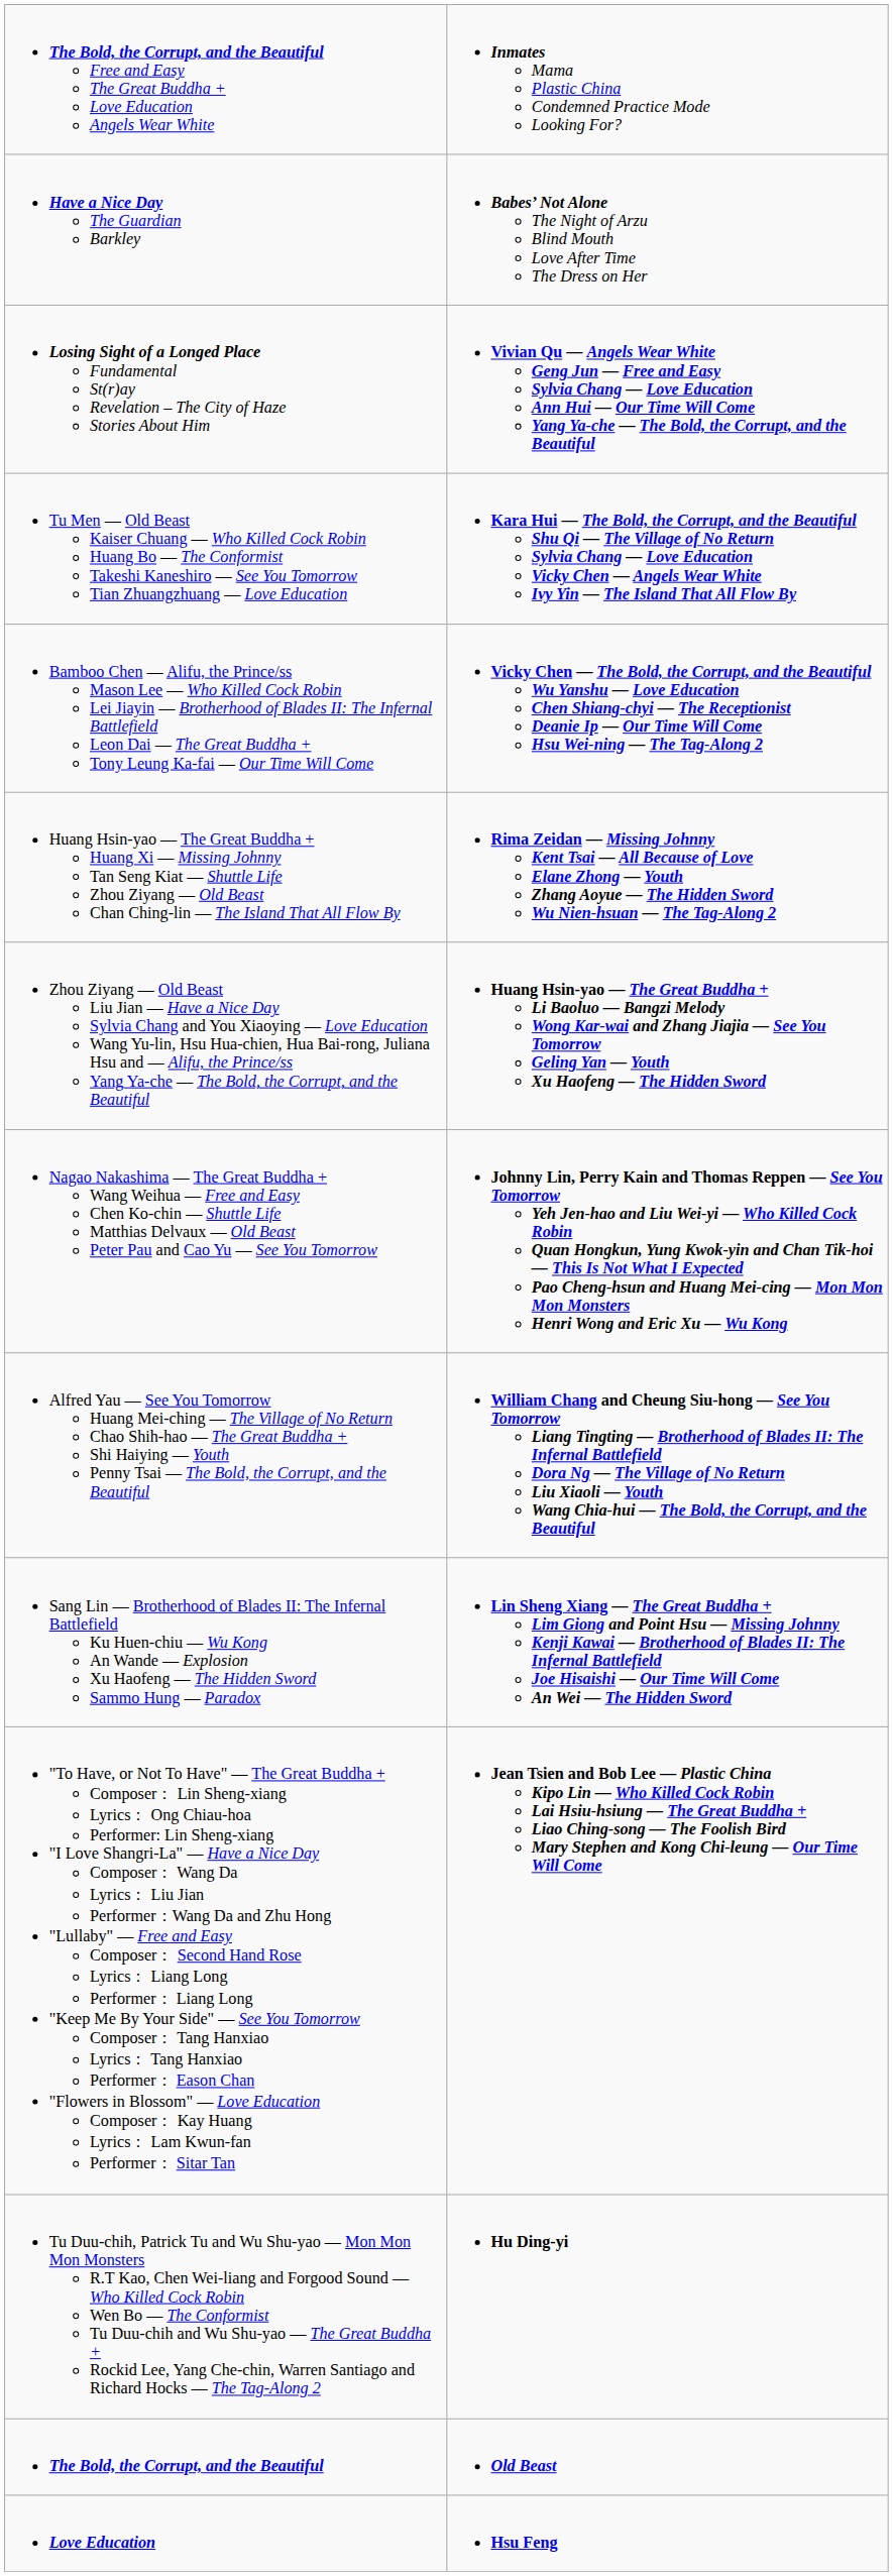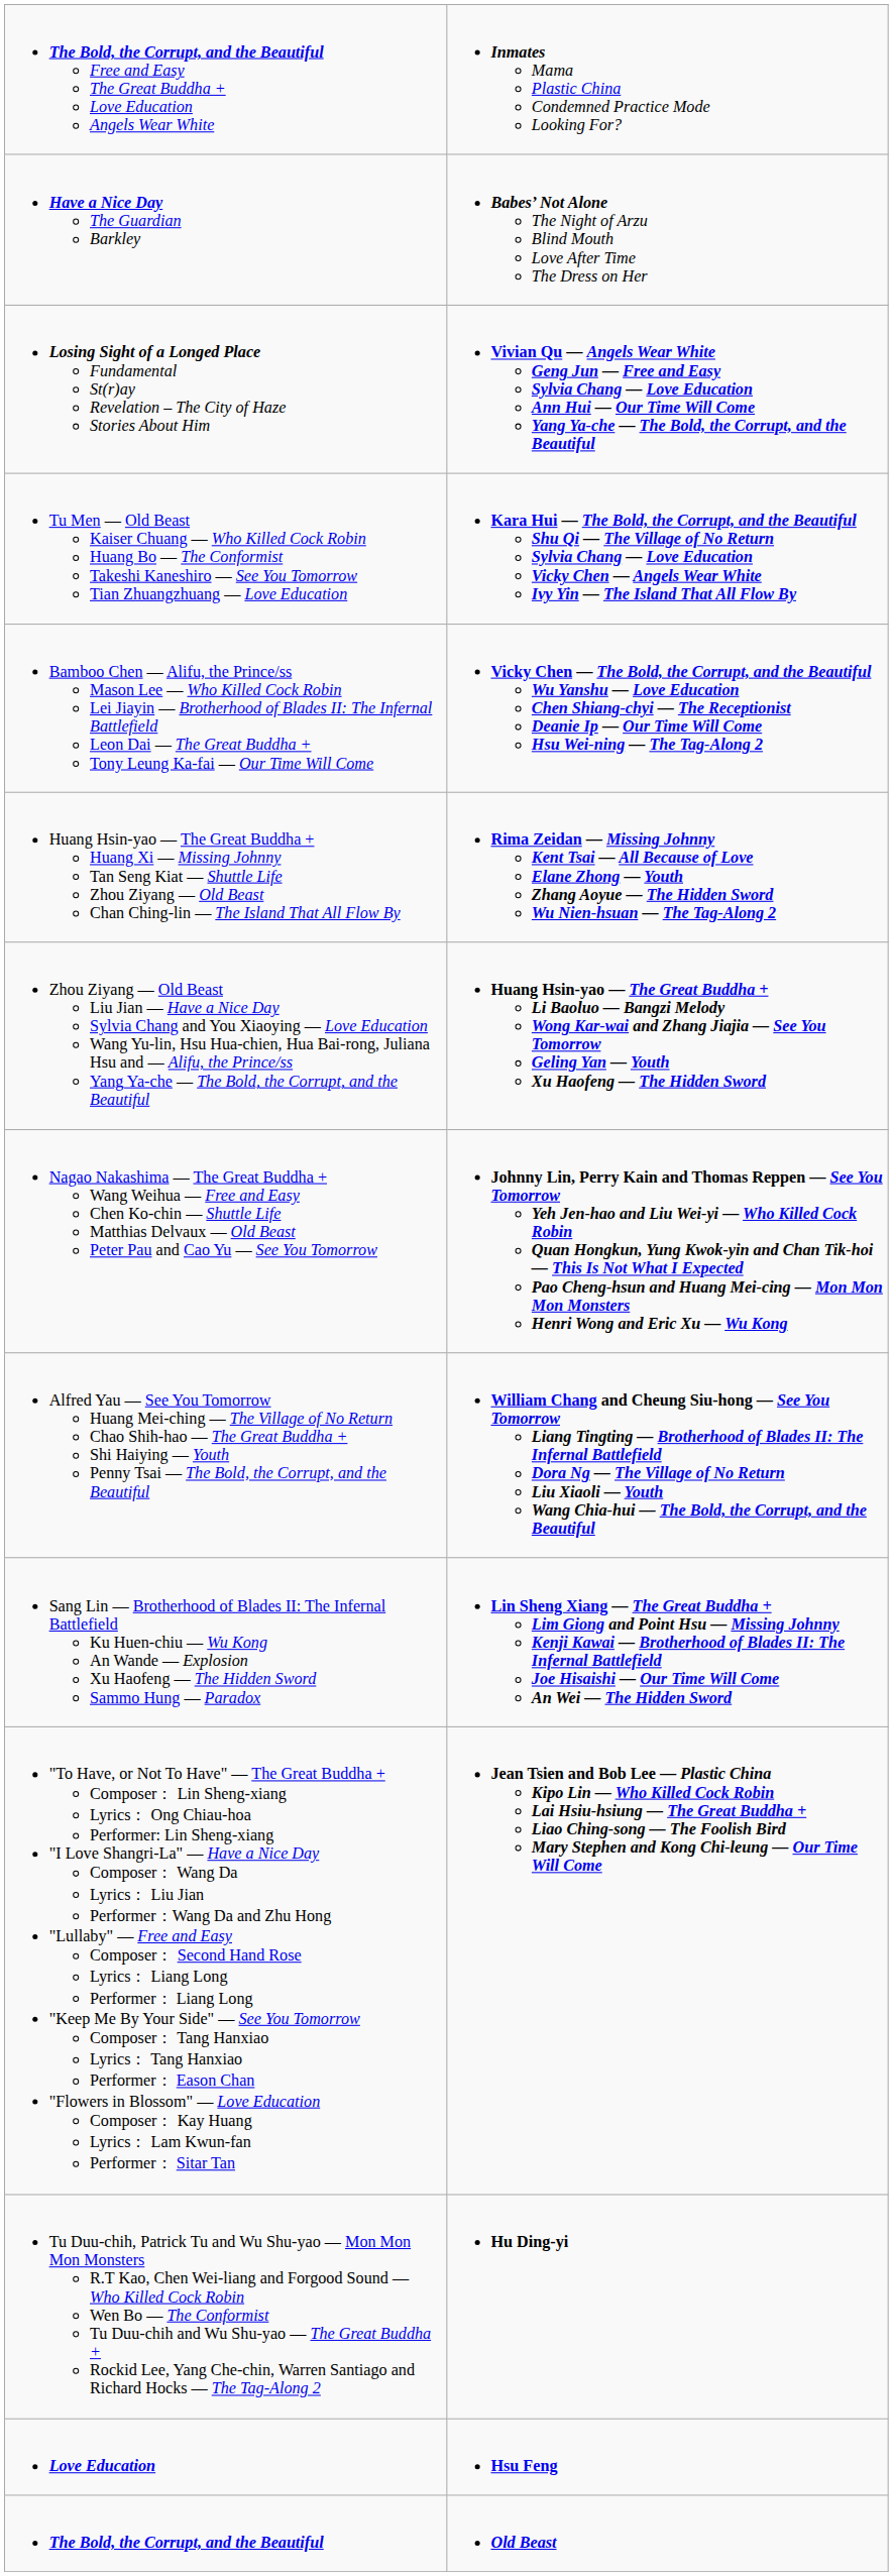 <table class=wikitable>
 <tr>
 <td valign="top" width="50%"><br><ul><li><strong><em><a href='#'>The Bold, the Corrupt, and the Beautiful</a></em></strong><ul><li><em><a href='#'>Free and Easy</a></em></li><li><em><a href='#'>The Great Buddha +</a></em></li><li><em><a href='#'>Love Education</a></em></li><li><em><a href='#'>Angels Wear White</a></em></li></ul></li></ul></td>
 <td valign="top" width="50%"><br><ul><li><strong><em>Inmates</em></strong><ul><li><em>Mama</em></li><li><em><a href='#'>Plastic China</a></em></li><li><em>Condemned Practice Mode</em></li><li><em>Looking For?</em></li></ul></li></ul></td>
 </tr>
 <tr>
 <td valign="top" width="50%"><br><ul><li><strong><em><a href='#'>Have a Nice Day</a></em></strong><ul><li><em><a href='#'>The Guardian</a></em></li><li><em>Barkley</em></li></ul></li></ul></td>
 <td valign="top" width="50%"><br><ul><li><strong><em>Babes’ Not Alone</em></strong><ul><li><em>The Night of Arzu</em></li><li><em>Blind Mouth</em></li><li><em>Love After Time</em></li><li><em>The Dress on Her</em></li></ul></li></ul></td>
 </tr>
 <tr>
 <td valign="top" width="50%"><br><ul><li><strong><em>Losing Sight of a Longed Place</em></strong><ul><li><em>Fundamental</em></li><li><em>St(r)ay</em></li><li><em>Revelation – The City of Haze</em></li><li><em>Stories About Him</em></li></ul></li></ul></td>
 <td valign="top" width="50%"><br><ul><li><strong><a href='#'>Vivian Qu</a> — <em><a href='#'>Angels Wear White</a><strong><em><ul><li><a href='#'>Geng Jun</a> — </em><a href='#'>Free and Easy</a><em></li><li><a href='#'>Sylvia Chang</a> — </em><a href='#'>Love Education</a><em></li><li><a href='#'>Ann Hui</a> — </em><a href='#'>Our Time Will Come</a><em></li><li><a href='#'>Yang Ya-che</a> — </em><a href='#'>The Bold, the Corrupt, and the Beautiful</a><em></li></ul></li></ul></td>
 </tr>
 <tr>
 <td valign="top" width="50%"><br><ul><li></strong><a href='#'>Tu Men</a> — </em><a href='#'>Old Beast</a></em></strong><ul><li><a href='#'>Kaiser Chuang</a> — <em><a href='#'>Who Killed Cock Robin</a></em></li><li><a href='#'>Huang Bo</a> — <em><a href='#'>The Conformist</a></em></li><li><a href='#'>Takeshi Kaneshiro</a> — <em><a href='#'>See You Tomorrow</a></em></li><li><a href='#'>Tian Zhuangzhuang</a> — <em><a href='#'>Love Education</a></em></li></ul></li></ul></td>
 <td valign="top" width="50%"><br><ul><li><strong><a href='#'>Kara Hui</a> — <em><a href='#'>The Bold, the Corrupt, and the Beautiful</a><strong><em><ul><li><a href='#'>Shu Qi</a> — </em><a href='#'>The Village of No Return</a><em></li><li><a href='#'>Sylvia Chang</a> — </em><a href='#'>Love Education</a><em></li><li><a href='#'>Vicky Chen</a> — </em><a href='#'>Angels Wear White</a><em></li><li><a href='#'>Ivy Yin</a> — </em><a href='#'>The Island That All Flow By</a><em></li></ul></li></ul></td>
 </tr>
 <tr>
 <td valign="top" width="50%"><br><ul><li></strong><a href='#'>Bamboo Chen</a> — </em><a href='#'>Alifu, the Prince/ss</a></em></strong><ul><li><a href='#'>Mason Lee</a> — <em><a href='#'>Who Killed Cock Robin</a></em></li><li><a href='#'>Lei Jiayin</a> — <em><a href='#'>Brotherhood of Blades II: The Infernal Battlefield</a></em></li><li><a href='#'>Leon Dai</a> — <em><a href='#'>The Great Buddha +</a></em></li><li><a href='#'>Tony Leung Ka-fai</a> — <em><a href='#'>Our Time Will Come</a></em></li></ul></li></ul></td>
 <td valign="top" width="50%"><br><ul><li><strong><a href='#'>Vicky Chen</a> — <em><a href='#'>The Bold, the Corrupt, and the Beautiful</a><strong><em><ul><li><a href='#'>Wu Yanshu</a> — </em><a href='#'>Love Education</a><em></li><li><a href='#'>Chen Shiang-chyi</a> — </em><a href='#'>The Receptionist</a><em></li><li><a href='#'>Deanie Ip</a> — </em><a href='#'>Our Time Will Come</a><em></li><li><a href='#'>Hsu Wei-ning</a> — </em><a href='#'>The Tag-Along 2</a><em></li></ul></li></ul></td>
 </tr>
 <tr>
 <td valign="top" width="50%"><br><ul><li></strong>Huang Hsin-yao — </em><a href='#'>The Great Buddha +</a></em></strong><ul><li><a href='#'>Huang Xi</a> — <em><a href='#'>Missing Johnny</a></em></li><li>Tan Seng Kiat — <em><a href='#'>Shuttle Life</a></em></li><li>Zhou Ziyang — <em><a href='#'>Old Beast</a></em></li><li>Chan Ching-lin — <em><a href='#'>The Island That All Flow By</a></em></li></ul></li></ul></td>
 <td valign="top" width="50%"><br><ul><li><strong><a href='#'>Rima Zeidan</a> — <em><a href='#'>Missing Johnny</a><strong><em><ul><li><a href='#'>Kent Tsai</a> — </em><a href='#'>All Because of Love</a><em></li><li><a href='#'>Elane Zhong</a> — </em><a href='#'>Youth</a><em></li><li>Zhang Aoyue — </em><a href='#'>The Hidden Sword</a><em></li><li><a href='#'>Wu Nien-hsuan</a> — </em><a href='#'>The Tag-Along 2</a><em></li></ul></li></ul></td>
 </tr>
 <tr>
 <td valign="top" width="50%"><br><ul><li></strong>Zhou Ziyang — </em><a href='#'>Old Beast</a></em></strong><ul><li>Liu Jian — <em><a href='#'>Have a Nice Day</a></em></li><li><a href='#'>Sylvia Chang</a> and You Xiaoying — <em><a href='#'>Love Education</a></em></li><li>Wang Yu-lin, Hsu Hua-chien, Hua Bai-rong, Juliana Hsu and — <em><a href='#'>Alifu, the Prince/ss</a></em></li><li><a href='#'>Yang Ya-che</a> — <em><a href='#'>The Bold, the Corrupt, and the Beautiful</a></em></li></ul></li></ul></td>
 <td valign="top" width="50%"><br><ul><li><strong>Huang Hsin-yao — <em><a href='#'>The Great Buddha +</a><strong><em><ul><li>Li Baoluo — </em>Bangzi Melody<em></li><li><a href='#'>Wong Kar-wai</a> and Zhang Jiajia — </em><a href='#'>See You Tomorrow</a><em></li><li><a href='#'>Geling Yan</a> — </em><a href='#'>Youth</a><em></li><li>Xu Haofeng — </em><a href='#'>The Hidden Sword</a><em></li></ul></li></ul></td>
 </tr>
 <tr>
 <td valign="top" width="50%"><br><ul><li></strong><a href='#'>Nagao Nakashima</a> — </em><a href='#'>The Great Buddha +</a></em></strong><ul><li>Wang Weihua — <em><a href='#'>Free and Easy</a></em></li><li>Chen Ko-chin — <em><a href='#'>Shuttle Life</a></em></li><li>Matthias Delvaux — <em><a href='#'>Old Beast</a></em></li><li><a href='#'>Peter Pau</a> and <a href='#'>Cao Yu</a> — <em><a href='#'>See You Tomorrow</a></em></li></ul></li></ul></td>
 <td valign="top" width="50%"><br><ul><li><strong>Johnny Lin, Perry Kain and Thomas Reppen — <em><a href='#'>See You Tomorrow</a><strong><em><ul><li>Yeh Jen-hao and Liu Wei-yi — </em><a href='#'>Who Killed Cock Robin</a><em></li><li>Quan Hongkun, Yung Kwok-yin and Chan Tik-hoi — </em><a href='#'>This Is Not What I Expected</a><em></li><li>Pao Cheng-hsun and Huang Mei-cing — </em><a href='#'>Mon Mon Mon Monsters</a><em></li><li>Henri Wong and Eric Xu — </em><a href='#'>Wu Kong</a><em></li></ul></li></ul></td>
 </tr>
 <tr>
 <td valign="top" width="50%"><br><ul><li></strong>Alfred Yau — </em><a href='#'>See You Tomorrow</a></em></strong><ul><li>Huang Mei-ching — <em><a href='#'>The Village of No Return</a></em></li><li>Chao Shih-hao — <em><a href='#'>The Great Buddha +</a></em></li><li>Shi Haiying — <em><a href='#'>Youth</a></em></li><li>Penny Tsai — <em><a href='#'>The Bold, the Corrupt, and the Beautiful</a></em></li></ul></li></ul></td>
 <td valign="top" width="50%"><br><ul><li><strong><a href='#'>William Chang</a> and Cheung Siu-hong — <em><a href='#'>See You Tomorrow</a><strong><em><ul><li>Liang Tingting — </em><a href='#'>Brotherhood of Blades II: The Infernal Battlefield</a><em></li><li><a href='#'>Dora Ng</a> — </em><a href='#'>The Village of No Return</a><em></li><li>Liu Xiaoli — </em><a href='#'>Youth</a><em></li><li>Wang Chia-hui — </em><a href='#'>The Bold, the Corrupt, and the Beautiful</a><em></li></ul></li></ul></td>
 </tr>
 <tr>
 <td valign="top" width="50%"><br><ul><li></strong>Sang Lin — </em><a href='#'>Brotherhood of Blades II: The Infernal Battlefield</a></em></strong><ul><li>Ku Huen-chiu — <em><a href='#'>Wu Kong</a></em></li><li>An Wande — <em>Explosion</em></li><li>Xu Haofeng — <em><a href='#'>The Hidden Sword</a></em></li><li><a href='#'>Sammo Hung</a> — <em><a href='#'>Paradox</a></em></li></ul></li></ul></td>
 <td valign="top" width="50%"><br><ul><li><strong><a href='#'>Lin Sheng Xiang</a> — <em><a href='#'>The Great Buddha +</a><strong><em><ul><li><a href='#'>Lim Giong</a> and Point Hsu — </em><a href='#'>Missing Johnny</a><em></li><li><a href='#'>Kenji Kawai</a> — </em><a href='#'>Brotherhood of Blades II: The Infernal Battlefield</a><em></li><li><a href='#'>Joe Hisaishi</a> — </em><a href='#'>Our Time Will Come</a><em></li><li>An Wei — </em><a href='#'>The Hidden Sword</a><em></li></ul></li></ul></td>
 </tr>
 <tr>
 <td valign="top" width="50%"><br><ul><li></strong>"To Have, or Not To Have" — </em><a href='#'>The Great Buddha +</a></em></strong><ul><li>Composer： Lin Sheng-xiang</li><li>Lyrics： Ong Chiau-hoa</li><li>Performer: Lin Sheng-xiang</li></ul></li><li>"I Love Shangri-La" — <em><a href='#'>Have a Nice Day</a></em><ul><li>Composer： Wang Da</li><li>Lyrics： Liu Jian</li><li>Performer：Wang Da and Zhu Hong</li></ul></li><li>"Lullaby" — <em><a href='#'>Free and Easy</a></em><ul><li>Composer： <a href='#'>Second Hand Rose</a></li><li>Lyrics： Liang Long</li><li>Performer： Liang Long</li></ul></li><li>"Keep Me By Your Side" — <em><a href='#'>See You Tomorrow</a></em><ul><li>Composer： Tang Hanxiao</li><li>Lyrics： Tang Hanxiao</li><li>Performer： <a href='#'>Eason Chan</a></li></ul></li><li>"Flowers in Blossom" — <em><a href='#'>Love Education</a></em><ul><li>Composer： Kay Huang</li><li>Lyrics： Lam Kwun-fan</li><li>Performer： <a href='#'>Sitar Tan</a></li></ul></li></ul></td>
 <td valign="top" width="50%"><br><ul><li><strong>Jean Tsien and Bob Lee — <em>Plastic China<strong><em><ul><li>Kipo Lin — </em><a href='#'>Who Killed Cock Robin</a><em></li><li>Lai Hsiu-hsiung — </em><a href='#'>The Great Buddha +</a><em></li><li>Liao Ching-song — </em>The Foolish Bird<em></li><li>Mary Stephen and Kong Chi-leung — </em><a href='#'>Our Time Will Come</a><em></li></ul></li></ul></td>
 </tr>
 <tr>
 <td valign="top" width="50%"><br><ul><li></strong>Tu Duu-chih, Patrick Tu and Wu Shu-yao — </em><a href='#'>Mon Mon Mon Monsters</a></em></strong><ul><li>R.T Kao, Chen Wei-liang and Forgood Sound — <em><a href='#'>Who Killed Cock Robin</a></em></li><li>Wen Bo — <em><a href='#'>The Conformist</a></em></li><li>Tu Duu-chih and Wu Shu-yao — <em><a href='#'>The Great Buddha +</a></em></li><li>Rockid Lee, Yang Che-chin, Warren Santiago and Richard Hocks — <em><a href='#'>The Tag-Along 2</a></em></li></ul></li></ul></td>
 <td valign="top" width="50%"><br><ul><li><strong>Hu Ding-yi</strong></li></ul></td>
 </tr>
 <tr>
+<td valign="top" width="50%"><br><ul><li><strong><em><a href='#'>Love Education</a></em></strong></li></ul></td>
+<td valign="top" width="50%"><br><ul><li><strong><a href='#'>Hsu Feng</a></strong></li></ul></td>
+</tr>
+<tr>
 <td valign="top" width="50%"><br><ul><li><strong><em><a href='#'>The Bold, the Corrupt, and the Beautiful</a></em></strong></li></ul></td>
 <td valign="top" width="50%"><br><ul><li><strong><em><a href='#'>Old Beast</a></em></strong></li></ul></td>
 </tr>
-<tr>
-<td valign="top" width="50%"><br><ul><li><strong><em><a href='#'>Love Education</a></em></strong></li></ul></td>
-<td valign="top" width="50%"><br><ul><li><strong><a href='#'>Hsu Feng</a></strong></li></ul></td>
-</tr>
 </table>
